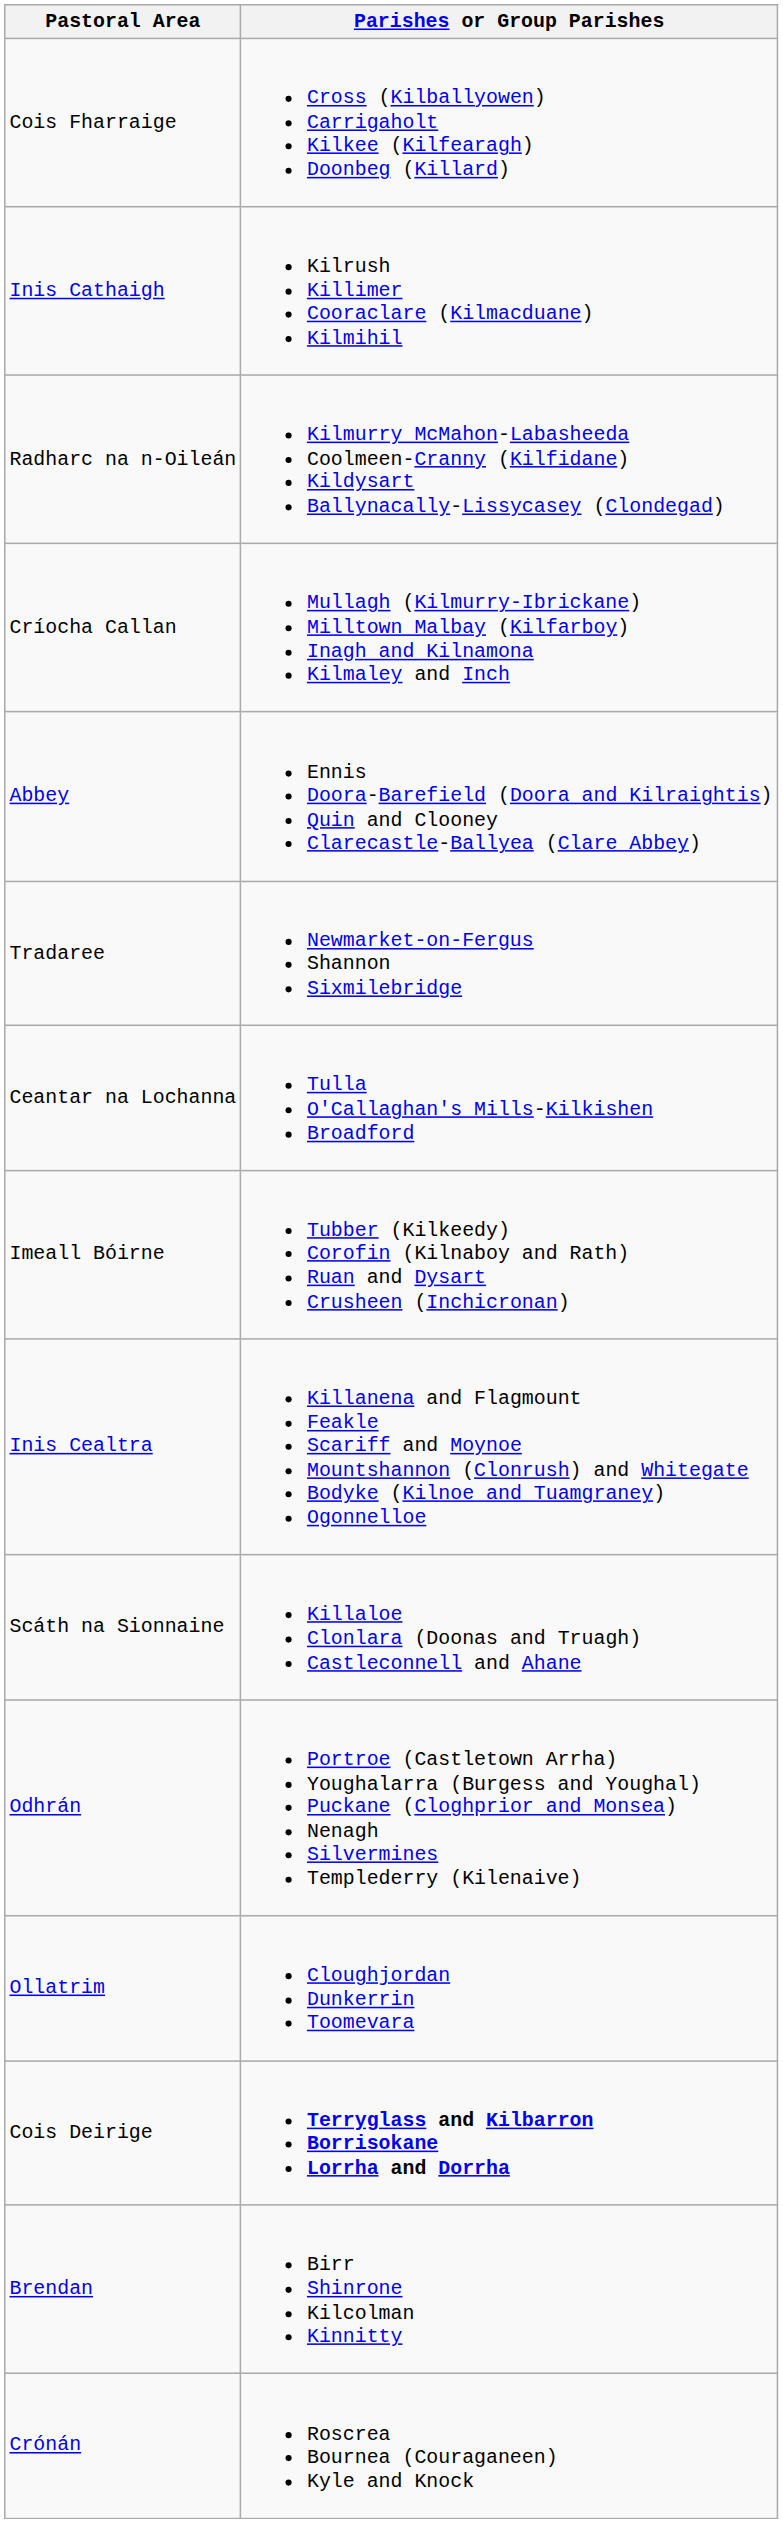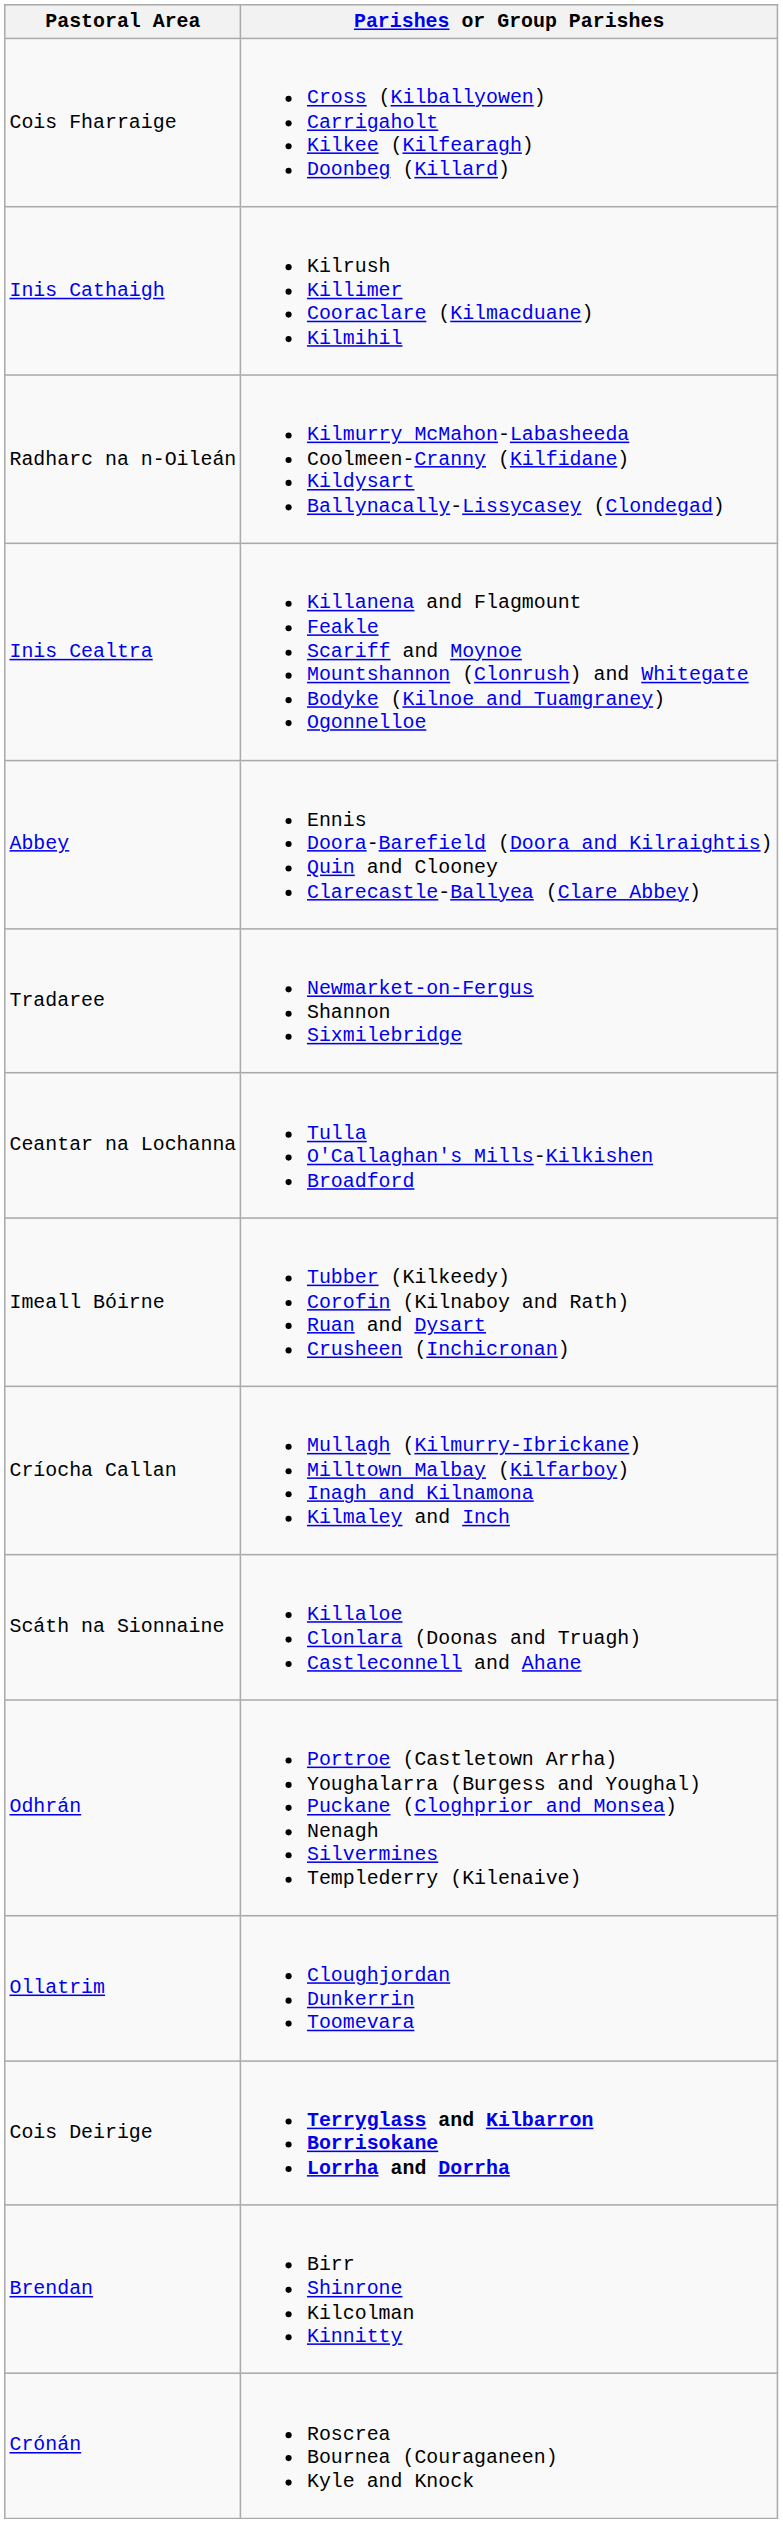 <table class="wikitable" style="line-height:120%;">
 <tr>
 <th>Pastoral Area</th>
 <th><a href='#'>Parishes</a> or Group Parishes</th>
 </tr>
 <tr>
 <td>Cois Fharraige</td>
 <td><br><ul><li><a href='#'>Cross</a> (<a href='#'>Kilballyowen</a>)</li><li><a href='#'>Carrigaholt</a></li><li><a href='#'>Kilkee</a> (<a href='#'>Kilfearagh</a>)</li><li><a href='#'>Doonbeg</a> (<a href='#'>Killard</a>)</li></ul></td>
 </tr>
 <tr>
 <td><a href='#'>Inis Cathaigh</a></td>
 <td><br><ul><li>Kilrush</li><li><a href='#'>Killimer</a></li><li><a href='#'>Cooraclare</a> (<a href='#'>Kilmacduane</a>)</li><li><a href='#'>Kilmihil</a></li></ul></td>
 </tr>
 <tr>
 <td>Radharc na n-Oileán</td>
 <td><br><ul><li><a href='#'>Kilmurry McMahon</a>-<a href='#'>Labasheeda</a></li><li>Coolmeen-<a href='#'>Cranny</a> (<a href='#'>Kilfidane</a>)</li><li><a href='#'>Kildysart</a></li><li><a href='#'>Ballynacally</a>-<a href='#'>Lissycasey</a> (<a href='#'>Clondegad</a>)</li></ul></td>
 </tr>
 <tr>
-<td>Críocha Callan</td>
-<td><br><ul><li><a href='#'>Mullagh</a> (<a href='#'>Kilmurry-Ibrickane</a>)</li><li><a href='#'>Milltown Malbay</a> (<a href='#'>Kilfarboy</a>)</li><li><a href='#'>Inagh and Kilnamona</a></li><li><a href='#'>Kilmaley</a> and <a href='#'>Inch</a></li></ul></td>
+<td><a href='#'>Inis Cealtra</a></td>
+<td><br><ul><li><a href='#'>Killanena</a> and Flagmount</li><li><a href='#'>Feakle</a></li><li><a href='#'>Scariff</a> and <a href='#'>Moynoe</a></li><li><a href='#'>Mountshannon</a> (<a href='#'>Clonrush</a>) and <a href='#'>Whitegate</a></li><li><a href='#'>Bodyke</a> (<a href='#'>Kilnoe and Tuamgraney</a>)</li><li><a href='#'>Ogonnelloe</a></li></ul></td>
 </tr>
 <tr>
 <td><a href='#'>Abbey</a></td>
 <td><br><ul><li>Ennis</li><li><a href='#'>Doora</a>-<a href='#'>Barefield</a> (<a href='#'>Doora and Kilraightis</a>)</li><li><a href='#'>Quin</a> and Clooney</li><li><a href='#'>Clarecastle</a>-<a href='#'>Ballyea</a> (<a href='#'>Clare Abbey</a>)</li></ul></td>
 </tr>
 <tr>
 <td>Tradaree</td>
 <td><br><ul><li><a href='#'>Newmarket-on-Fergus</a></li><li>Shannon</li><li><a href='#'>Sixmilebridge</a></li></ul></td>
 </tr>
 <tr>
 <td>Ceantar na Lochanna</td>
 <td><br><ul><li><a href='#'>Tulla</a></li><li><a href='#'>O'Callaghan's Mills</a>-<a href='#'>Kilkishen</a></li><li><a href='#'>Broadford</a></li></ul></td>
 </tr>
 <tr>
 <td>Imeall Bóirne</td>
 <td><br><ul><li><a href='#'>Tubber</a> (Kilkeedy)</li><li><a href='#'>Corofin</a> (Kilnaboy and Rath)</li><li><a href='#'>Ruan</a> and <a href='#'>Dysart</a></li><li><a href='#'>Crusheen</a> (<a href='#'>Inchicronan</a>)</li></ul></td>
 </tr>
 <tr>
-<td><a href='#'>Inis Cealtra</a></td>
-<td><br><ul><li><a href='#'>Killanena</a> and Flagmount</li><li><a href='#'>Feakle</a></li><li><a href='#'>Scariff</a> and <a href='#'>Moynoe</a></li><li><a href='#'>Mountshannon</a> (<a href='#'>Clonrush</a>) and <a href='#'>Whitegate</a></li><li><a href='#'>Bodyke</a> (<a href='#'>Kilnoe and Tuamgraney</a>)</li><li><a href='#'>Ogonnelloe</a></li></ul></td>
+<td>Críocha Callan</td>
+<td><br><ul><li><a href='#'>Mullagh</a> (<a href='#'>Kilmurry-Ibrickane</a>)</li><li><a href='#'>Milltown Malbay</a> (<a href='#'>Kilfarboy</a>)</li><li><a href='#'>Inagh and Kilnamona</a></li><li><a href='#'>Kilmaley</a> and <a href='#'>Inch</a></li></ul></td>
 </tr>
 <tr>
 <td>Scáth na Sionnaine</td>
 <td><br><ul><li><a href='#'>Killaloe</a></li><li><a href='#'>Clonlara</a> (Doonas and Truagh)</li><li><a href='#'>Castleconnell</a> and <a href='#'>Ahane</a></li></ul></td>
 </tr>
 <tr>
 <td><a href='#'>Odhrán</a></td>
 <td><br><ul><li><a href='#'>Portroe</a> (Castletown Arrha)</li><li>Youghalarra (Burgess and Youghal)</li><li><a href='#'>Puckane</a> (<a href='#'>Cloghprior and Monsea</a>)</li><li>Nenagh</li><li><a href='#'>Silvermines</a></li><li>Templederry (Kilenaive)</li></ul></td>
 </tr>
 <tr>
 <td><a href='#'>Ollatrim</a></td>
 <td><br><ul><li><a href='#'>Cloughjordan</a></li><li><a href='#'>Dunkerrin</a></li><li><a href='#'>Toomevara</a></li></ul></td>
 </tr>
 <tr>
 <td>Cois Deirige</td>
 <td><strong><br><ul><li><a href='#'>Terryglass</a> and <a href='#'>Kilbarron</a></li><li><a href='#'>Borrisokane</a></li><li><a href='#'>Lorrha</a> and <a href='#'>Dorrha</a></li></ul></strong></td>
 </tr>
 <tr>
 <td><a href='#'>Brendan</a></td>
 <td><br><ul><li>Birr</li><li><a href='#'>Shinrone</a></li><li>Kilcolman</li><li><a href='#'>Kinnitty</a></li></ul></td>
 </tr>
 <tr>
 <td><a href='#'>Crónán</a></td>
 <td><br><ul><li>Roscrea</li><li>Bournea (Couraganeen)</li><li>Kyle and Knock</li></ul></td>
 </tr>
 </table>
